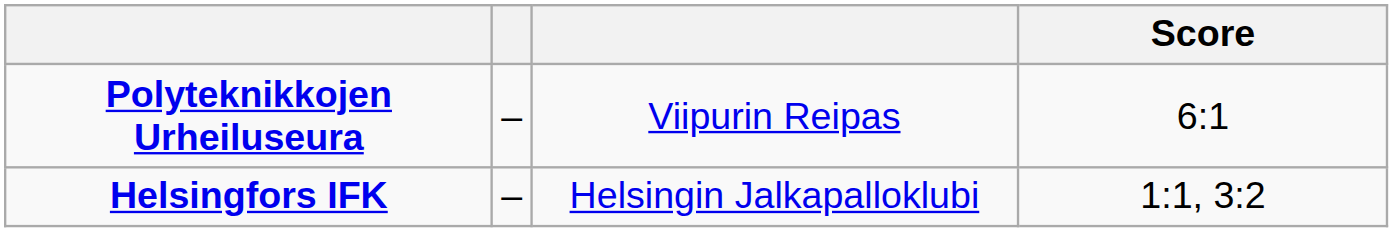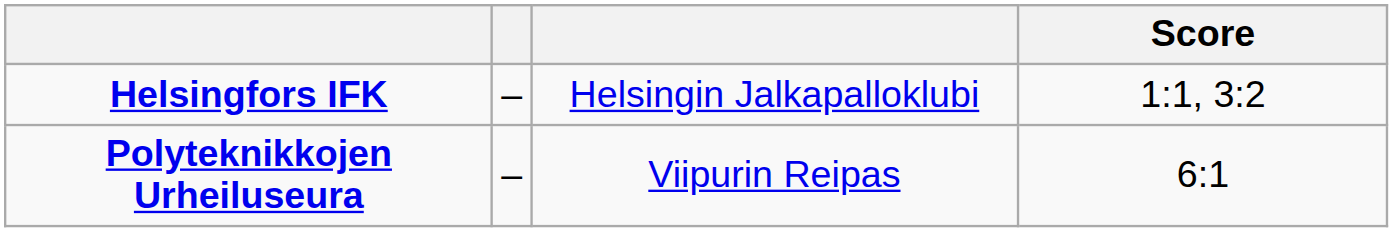 <table class="wikitable">
 <tr style="background-color: #dddddd;">
 <th style="width:200px"></th>
 <th></th>
 <th style="width:200px"></th>
 <th style="width:150px">Score</th>
 </tr>
 <tr>
+<td align="middle"><strong><a href='#'>Helsingfors IFK</a></strong></td>
+<td>–</td>
+<td align="middle"><a href='#'>Helsingin Jalkapalloklubi</a></td>
+<td align="middle">1:1, 3:2</td>
+</tr>
+<tr>
 <td align="middle"><strong><a href='#'>Polyteknikkojen Urheiluseura</a></strong></td>
 <td>–</td>
 <td align="middle"><a href='#'>Viipurin Reipas</a></td>
 <td align="middle">6:1</td>
 </tr>
-<tr>
-<td align="middle"><strong><a href='#'>Helsingfors IFK</a></strong></td>
-<td>–</td>
-<td align="middle"><a href='#'>Helsingin Jalkapalloklubi</a></td>
-<td align="middle">1:1, 3:2</td>
-</tr>
 </table>
